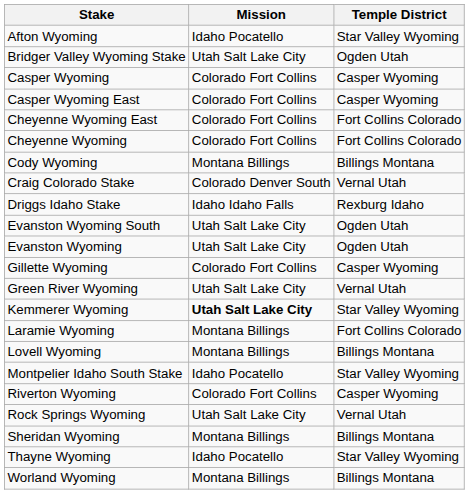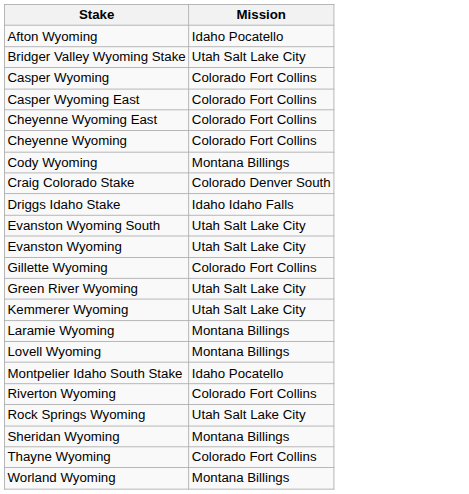 <table class="wikitable sortable mw-collapsible mw-collapsed">
 <tr>
 <th>Stake</th>
 <th>Mission</th>
-<th>Temple District</th>
 </tr>
 <tr>
 <td>Afton Wyoming</td>
 <td>Idaho Pocatello</td>
-<td>Star Valley Wyoming</td>
 </tr>
 <tr>
 <td>Bridger Valley Wyoming Stake</td>
 <td>Utah Salt Lake City</td>
-<td>Ogden Utah</td>
 </tr>
 <tr>
 <td>Casper Wyoming</td>
 <td>Colorado Fort Collins</td>
-<td>Casper Wyoming</td>
 </tr>
 <tr>
 <td>Casper Wyoming East</td>
 <td>Colorado Fort Collins</td>
-<td>Casper Wyoming</td>
 </tr>
 <tr>
 <td>Cheyenne Wyoming East</td>
 <td>Colorado Fort Collins</td>
-<td>Fort Collins Colorado</td>
 </tr>
 <tr>
 <td>Cheyenne Wyoming</td>
 <td>Colorado Fort Collins</td>
-<td>Fort Collins Colorado</td>
 </tr>
 <tr>
 <td>Cody Wyoming</td>
 <td>Montana Billings</td>
-<td>Billings Montana</td>
 </tr>
 <tr>
 <td>Craig Colorado Stake</td>
 <td>Colorado Denver South</td>
-<td>Vernal Utah</td>
 </tr>
 <tr>
 <td>Driggs Idaho Stake</td>
 <td>Idaho Idaho Falls</td>
-<td>Rexburg Idaho</td>
 </tr>
 <tr>
 <td>Evanston Wyoming South</td>
 <td>Utah Salt Lake City</td>
-<td>Ogden Utah</td>
 </tr>
 <tr>
 <td>Evanston Wyoming</td>
 <td>Utah Salt Lake City</td>
-<td>Ogden Utah</td>
 </tr>
 <tr>
 <td>Gillette Wyoming</td>
 <td>Colorado Fort Collins</td>
-<td>Casper Wyoming</td>
 </tr>
 <tr>
 <td>Green River Wyoming</td>
 <td>Utah Salt Lake City</td>
-<td>Vernal Utah</td>
 </tr>
 <tr>
 <td>Kemmerer Wyoming</td>
-<td><strong>Utah Salt Lake City</strong></td>
-<td>Star Valley Wyoming</td>
+<td>Utah Salt Lake City</td>
 </tr>
 <tr>
 <td>Laramie Wyoming</td>
 <td>Montana Billings</td>
-<td>Fort Collins Colorado</td>
 </tr>
 <tr>
 <td>Lovell Wyoming</td>
 <td>Montana Billings</td>
-<td>Billings Montana</td>
 </tr>
 <tr>
 <td>Montpelier Idaho South Stake</td>
 <td>Idaho Pocatello</td>
-<td>Star Valley Wyoming</td>
 </tr>
 <tr>
 <td>Riverton Wyoming</td>
 <td>Colorado Fort Collins</td>
-<td>Casper Wyoming</td>
 </tr>
 <tr>
 <td>Rock Springs Wyoming</td>
 <td>Utah Salt Lake City</td>
-<td>Vernal Utah</td>
 </tr>
 <tr>
 <td>Sheridan Wyoming</td>
 <td>Montana Billings</td>
-<td>Billings Montana</td>
 </tr>
 <tr>
 <td>Thayne Wyoming</td>
-<td>Idaho Pocatello</td>
-<td>Star Valley Wyoming</td>
+<td>Colorado Fort Collins</td>
 </tr>
 <tr>
 <td>Worland Wyoming</td>
 <td>Montana Billings</td>
-<td>Billings Montana</td>
 </tr>
 </table>
